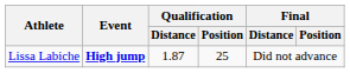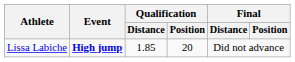 <table class=wikitable style="font-size:90%">
 <tr>
 <th rowspan="2">Athlete</th>
 <th rowspan="2">Event</th>
 <th colspan="2">Qualification</th>
 <th colspan="2">Final</th>
 </tr>
 <tr style="font-size:95%">
 <th>Distance</th>
 <th>Position</th>
 <th>Distance</th>
 <th>Position</th>
 </tr>
 <tr align=center>
 <td align=left><a href='#'>Lissa Labiche</a></td>
 <td align=left><strong><a href='#'>High jump</a></strong></td>
-<td>1.87</td>
-<td>25</td>
+<td>1.85</td>
+<td>20</td>
 <td colspan=2>Did not advance</td>
 </tr>
 </table>
